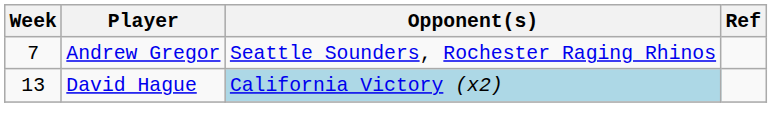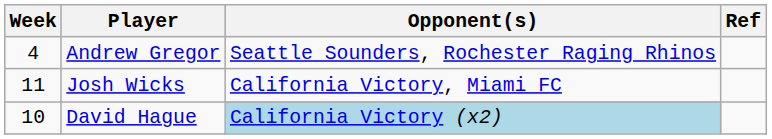 <table class=wikitable>
 <tr>
 <th>Week</th>
 <th>Player</th>
 <th>Opponent(s)</th>
 <th>Ref</th>
 </tr>
 <tr>
-<td align=center>7</td>
+<td align=center>4</td>
 <td> <a href='#'>Andrew Gregor</a></td>
 <td><a href='#'>Seattle Sounders</a>, <a href='#'>Rochester Raging Rhinos</a></td>
 <td></td>
 </tr>
 <tr>
-<td align=center>13</td>
+<td align=center>11</td>
+<td> <a href='#'>Josh Wicks</a></td>
+<td><a href='#'>California Victory</a>, <a href='#'>Miami FC</a></td>
+<td></td>
+</tr>
+<tr>
+<td align=center>10</td>
 <td> <a href='#'>David Hague</a></td>
 <td style="background: lightblue;"><a href='#'>California Victory</a> <em>(x2)</em></td>
 <td></td>
 </tr>
 </table>
